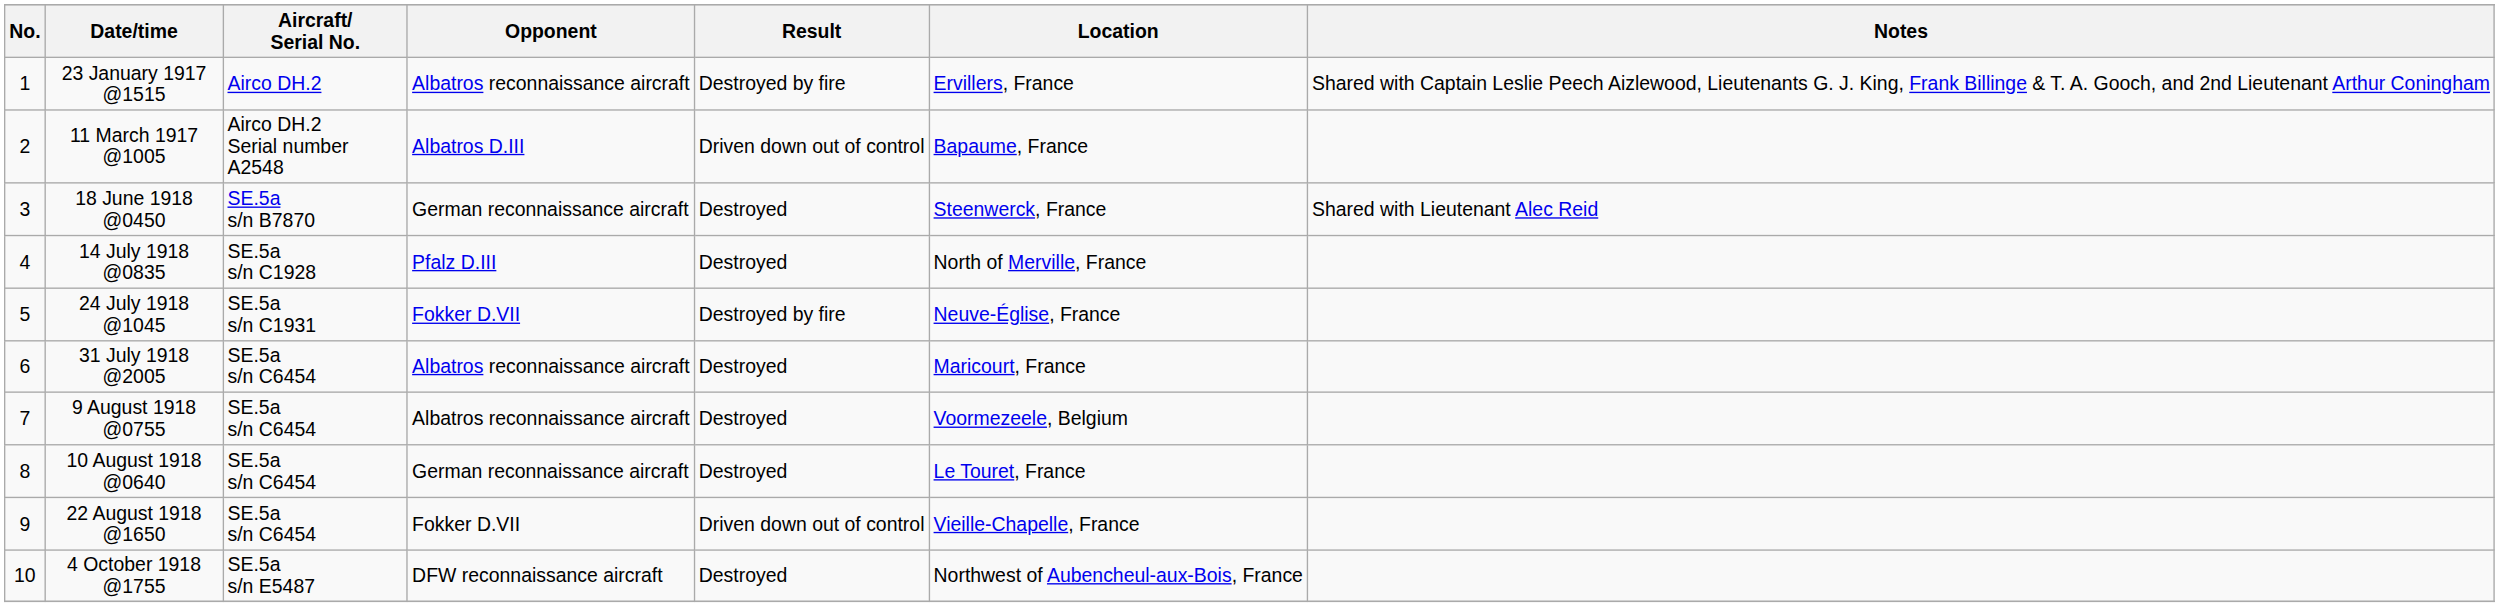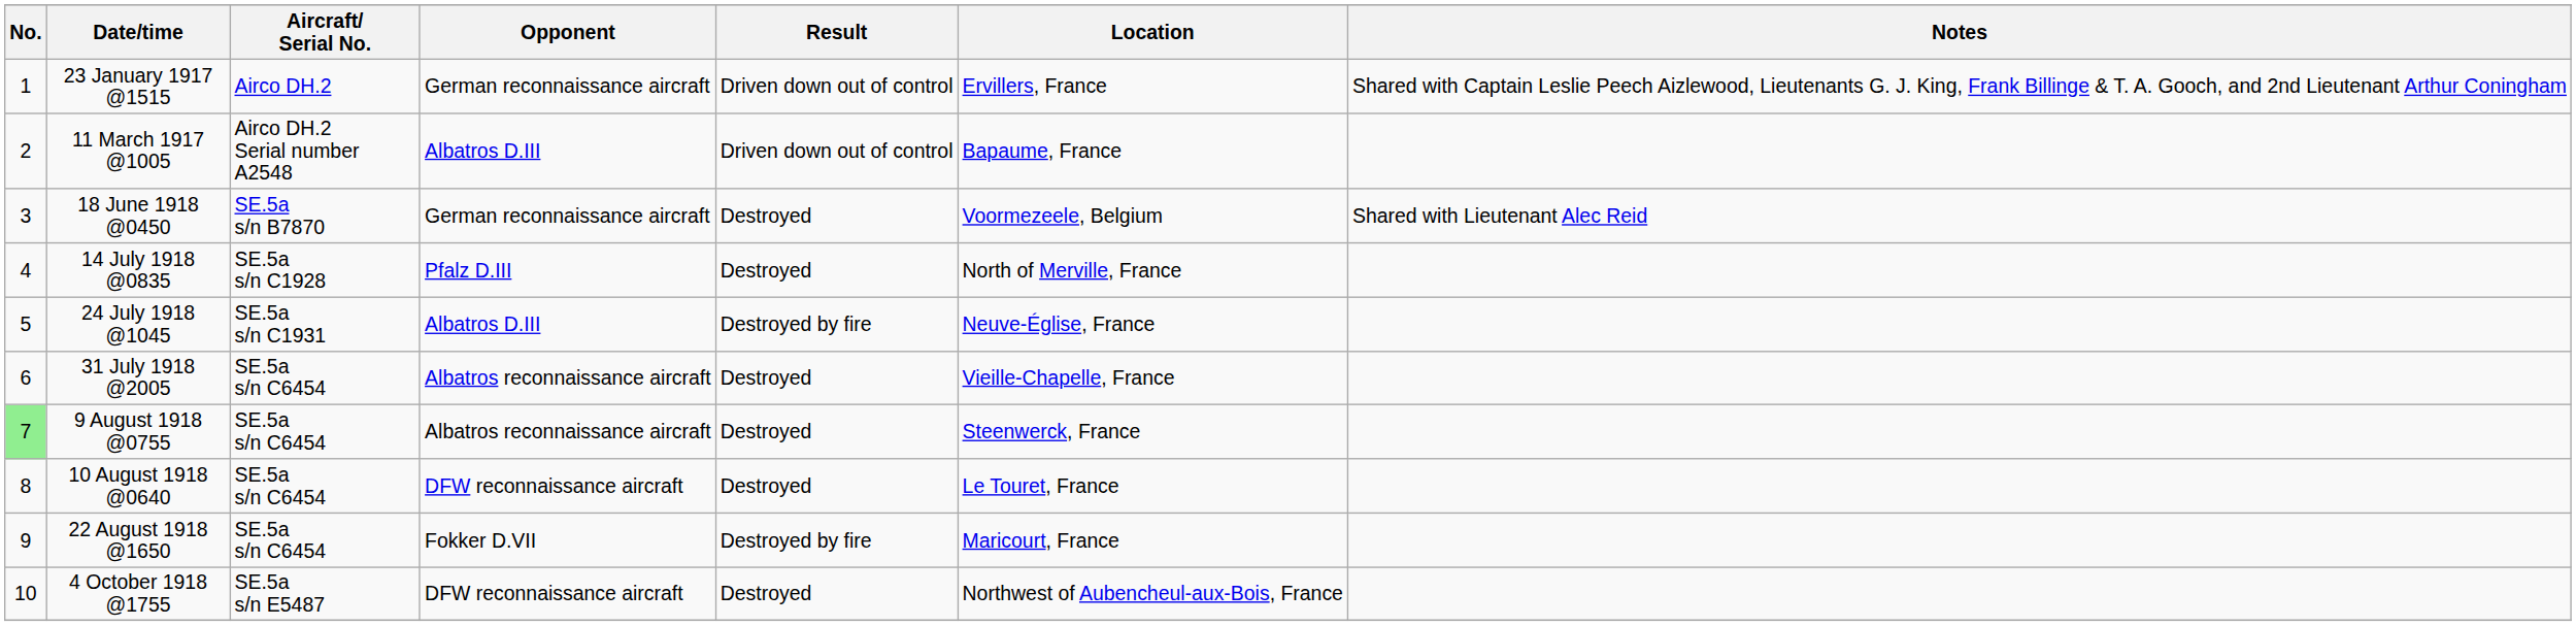 <table class="wikitable" style="font-size:90%;">
 <tr>
 </tr>
 <tr>
 <th>No.</th>
 <th width="125">Date/time</th>
 <th width="130">Aircraft/<br>Serial No.</th>
 <th>Opponent</th>
 <th>Result</th>
 <th>Location</th>
 <th>Notes</th>
 </tr>
 <tr>
 <td align="center">1</td>
 <td align="center">23 January 1917<br>@1515</td>
 <td><a href='#'>Airco DH.2</a></td>
-<td><a href='#'>Albatros</a> reconnaissance aircraft</td>
-<td>Destroyed by fire</td>
+<td>German reconnaissance aircraft</td>
+<td>Driven down out of control</td>
 <td><a href='#'>Ervillers</a>, France</td>
 <td>Shared with Captain Leslie Peech Aizlewood, Lieutenants G. J. King, <a href='#'>Frank Billinge</a> & T. A. Gooch, and 2nd Lieutenant <a href='#'>Arthur Coningham</a></td>
 </tr>
 <tr>
 <td align="center">2</td>
 <td align="center">11 March 1917<br>@1005</td>
 <td>Airco DH.2<br>Serial number A2548</td>
 <td><a href='#'>Albatros D.III</a></td>
 <td>Driven down out of control</td>
 <td><a href='#'>Bapaume</a>, France</td>
 <td></td>
 </tr>
 <tr>
 <td align="center">3</td>
 <td align="center">18 June 1918<br>@0450</td>
 <td><a href='#'>SE.5a</a><br>s/n B7870</td>
 <td>German reconnaissance aircraft</td>
 <td>Destroyed</td>
-<td><a href='#'>Steenwerck</a>, France</td>
+<td><a href='#'>Voormezeele</a>, Belgium</td>
 <td>Shared with Lieutenant <a href='#'>Alec Reid</a></td>
 </tr>
 <tr>
 <td align="center">4</td>
 <td align="center">14 July 1918<br>@0835</td>
 <td>SE.5a<br>s/n C1928</td>
 <td><a href='#'>Pfalz D.III</a></td>
 <td>Destroyed</td>
 <td>North of <a href='#'>Merville</a>, France</td>
 <td></td>
 </tr>
 <tr>
 <td align="center">5</td>
 <td align="center">24 July 1918<br>@1045</td>
 <td>SE.5a<br>s/n C1931</td>
-<td><a href='#'>Fokker D.VII</a></td>
+<td><a href='#'>Albatros D.III</a></td>
 <td>Destroyed by fire</td>
 <td><a href='#'>Neuve-Église</a>, France</td>
 <td></td>
 </tr>
 <tr>
 <td align="center">6</td>
 <td align="center">31 July 1918<br>@2005</td>
 <td>SE.5a<br>s/n C6454</td>
 <td><a href='#'>Albatros</a> reconnaissance aircraft</td>
 <td>Destroyed</td>
-<td><a href='#'>Maricourt</a>, France</td>
+<td><a href='#'>Vieille-Chapelle</a>, France</td>
 <td></td>
 </tr>
 <tr>
-<td align="center">7</td>
+<td align="center" style="background: lightgreen;">7</td>
 <td align="center">9 August 1918<br>@0755</td>
 <td>SE.5a<br>s/n C6454</td>
 <td>Albatros reconnaissance aircraft</td>
 <td>Destroyed</td>
-<td><a href='#'>Voormezeele</a>, Belgium</td>
+<td><a href='#'>Steenwerck</a>, France</td>
 <td></td>
 </tr>
 <tr>
 <td align="center">8</td>
 <td align="center">10 August 1918<br>@0640</td>
 <td>SE.5a<br>s/n C6454</td>
-<td>German reconnaissance aircraft</td>
+<td><a href='#'>DFW</a> reconnaissance aircraft</td>
 <td>Destroyed</td>
 <td><a href='#'>Le Touret</a>, France</td>
 <td></td>
 </tr>
 <tr>
 <td align="center">9</td>
 <td align="center">22 August 1918<br>@1650</td>
 <td>SE.5a<br>s/n C6454</td>
 <td>Fokker D.VII</td>
-<td>Driven down out of control</td>
-<td><a href='#'>Vieille-Chapelle</a>, France</td>
+<td>Destroyed by fire</td>
+<td><a href='#'>Maricourt</a>, France</td>
 <td></td>
 </tr>
 <tr>
 <td align="center">10</td>
 <td align="center">4 October 1918<br>@1755</td>
 <td>SE.5a<br>s/n E5487</td>
 <td>DFW reconnaissance aircraft</td>
 <td>Destroyed</td>
 <td>Northwest of <a href='#'>Aubencheul-aux-Bois</a>, France</td>
 <td></td>
 </tr>
 <tr>
 </tr>
 </table>
